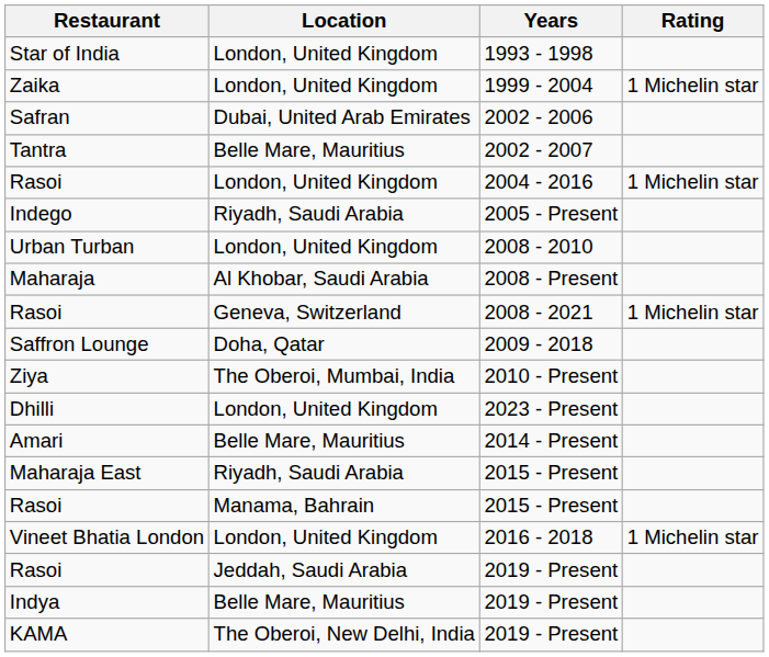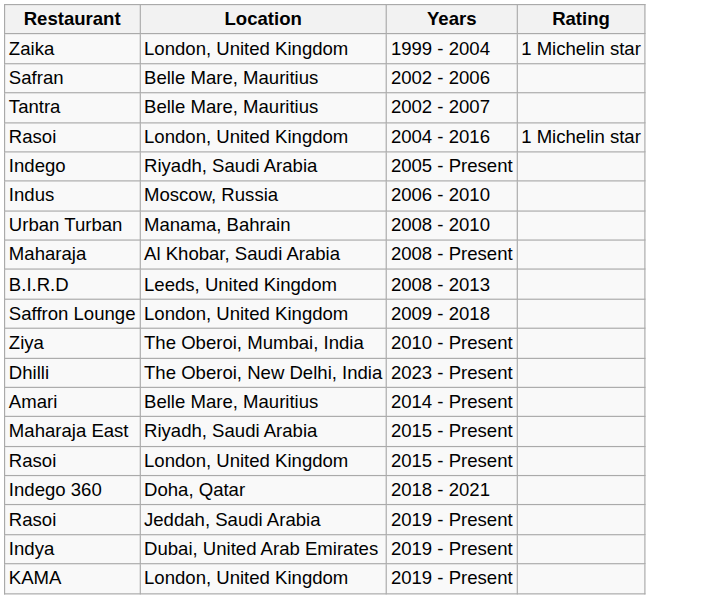 <table class="wikitable">
 <tr>
 <th>Restaurant</th>
 <th>Location</th>
 <th>Years</th>
 <th>Rating</th>
-</tr>
-<tr>
-<td>Star of India</td>
-<td>London, United Kingdom</td>
-<td>1993 - 1998</td>
-<td></td>
 </tr>
 <tr>
 <td>Zaika</td>
 <td>London, United Kingdom</td>
 <td>1999 - 2004</td>
 <td>1 Michelin star</td>
 </tr>
 <tr>
 <td>Safran</td>
-<td>Dubai, United Arab Emirates</td>
+<td>Belle Mare, Mauritius</td>
 <td>2002 - 2006</td>
 <td></td>
 </tr>
 <tr>
 <td>Tantra</td>
 <td>Belle Mare, Mauritius</td>
 <td>2002 - 2007</td>
 <td></td>
 </tr>
 <tr>
 <td>Rasoi</td>
 <td>London, United Kingdom</td>
 <td>2004 - 2016</td>
 <td>1 Michelin star</td>
 </tr>
 <tr>
 <td>Indego</td>
 <td>Riyadh, Saudi Arabia</td>
 <td>2005 - Present</td>
 <td></td>
 </tr>
 <tr>
+<td>Indus</td>
+<td>Moscow, Russia</td>
+<td>2006 - 2010</td>
+<td></td>
+</tr>
+<tr>
 <td>Urban Turban</td>
-<td>London, United Kingdom</td>
+<td>Manama, Bahrain</td>
 <td>2008 - 2010</td>
 <td></td>
 </tr>
 <tr>
 <td>Maharaja</td>
 <td>Al Khobar, Saudi Arabia</td>
 <td>2008 - Present</td>
 <td></td>
 </tr>
 <tr>
-<td>Rasoi</td>
-<td>Geneva, Switzerland</td>
-<td>2008 - 2021</td>
-<td>1 Michelin star</td>
+<td>B.I.R.D</td>
+<td>Leeds, United Kingdom</td>
+<td>2008 - 2013</td>
+<td></td>
 </tr>
 <tr>
 <td>Saffron Lounge</td>
-<td>Doha, Qatar</td>
+<td>London, United Kingdom</td>
 <td>2009 - 2018</td>
 <td></td>
 </tr>
 <tr>
 <td>Ziya</td>
 <td>The Oberoi, Mumbai, India</td>
 <td>2010 - Present</td>
 <td></td>
 </tr>
 <tr>
 <td>Dhilli</td>
-<td>London, United Kingdom</td>
+<td>The Oberoi, New Delhi, India</td>
 <td>2023 - Present</td>
 <td></td>
 </tr>
 <tr>
 <td>Amari</td>
 <td>Belle Mare, Mauritius</td>
 <td>2014 - Present</td>
 <td></td>
 </tr>
 <tr>
 <td>Maharaja East</td>
 <td>Riyadh, Saudi Arabia</td>
 <td>2015 - Present</td>
 <td></td>
 </tr>
 <tr>
 <td>Rasoi</td>
-<td>Manama, Bahrain</td>
+<td>London, United Kingdom</td>
 <td>2015 - Present</td>
 <td></td>
 </tr>
 <tr>
-<td>Vineet Bhatia London</td>
-<td>London, United Kingdom</td>
-<td>2016 - 2018</td>
-<td>1 Michelin star</td>
+<td>Indego 360</td>
+<td>Doha, Qatar</td>
+<td>2018 - 2021</td>
+<td></td>
 </tr>
 <tr>
 <td>Rasoi</td>
 <td>Jeddah, Saudi Arabia</td>
 <td>2019 - Present</td>
 <td></td>
 </tr>
 <tr>
 <td>Indya</td>
-<td>Belle Mare, Mauritius</td>
+<td>Dubai, United Arab Emirates</td>
 <td>2019 - Present</td>
 <td></td>
 </tr>
 <tr>
 <td>KAMA</td>
-<td>The Oberoi, New Delhi, India</td>
+<td>London, United Kingdom</td>
 <td>2019 - Present</td>
 <td></td>
 </tr>
 </table>
